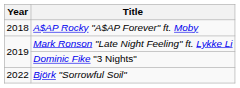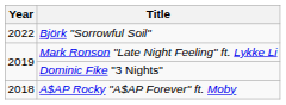 <table class="wikitable">
 <tr>
 <th>Year</th>
 <th>Title</th>
 </tr>
 <tr>
-<td>2018</td>
-<td><em><a href='#'>A$AP Rocky</a> "A$AP Forever" ft. <a href='#'>Moby</a></em></td>
+<td>2022</td>
+<td><em><a href='#'>Björk</a> "Sorrowful Soil"</em></td>
 </tr>
 <tr>
 <td rowspan="2">2019</td>
 <td><em><a href='#'>Mark Ronson</a> "Late Night Feeling" ft. <a href='#'>Lykke Li</a></em></td>
 </tr>
 <tr>
 <td><em><a href='#'>Dominic Fike</a></em> "3 Nights"</td>
 </tr>
 <tr>
-<td>2022</td>
-<td><em><a href='#'>Björk</a> "Sorrowful Soil"</em></td>
+<td>2018</td>
+<td><em><a href='#'>A$AP Rocky</a> "A$AP Forever" ft. <a href='#'>Moby</a></em></td>
 </tr>
 </table>
